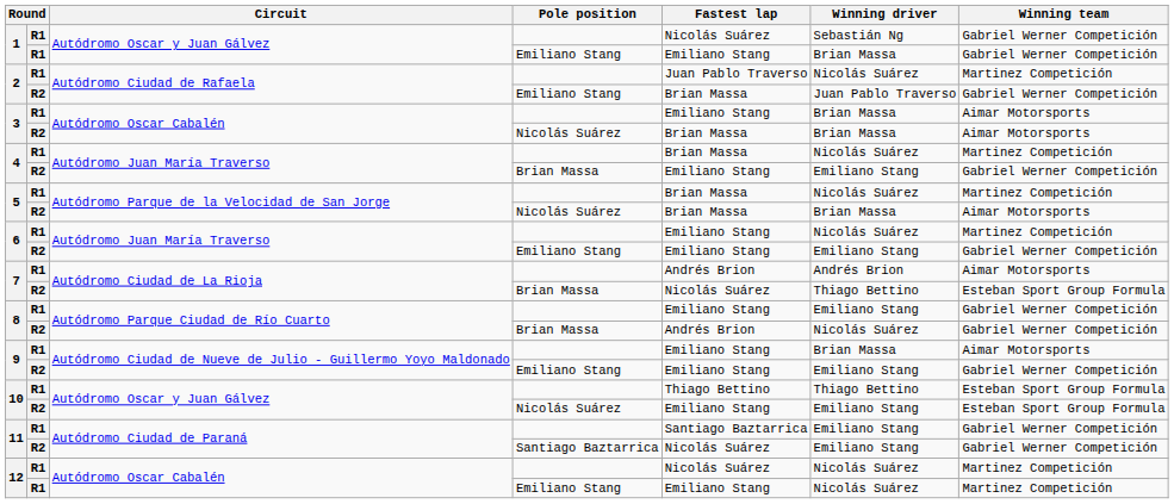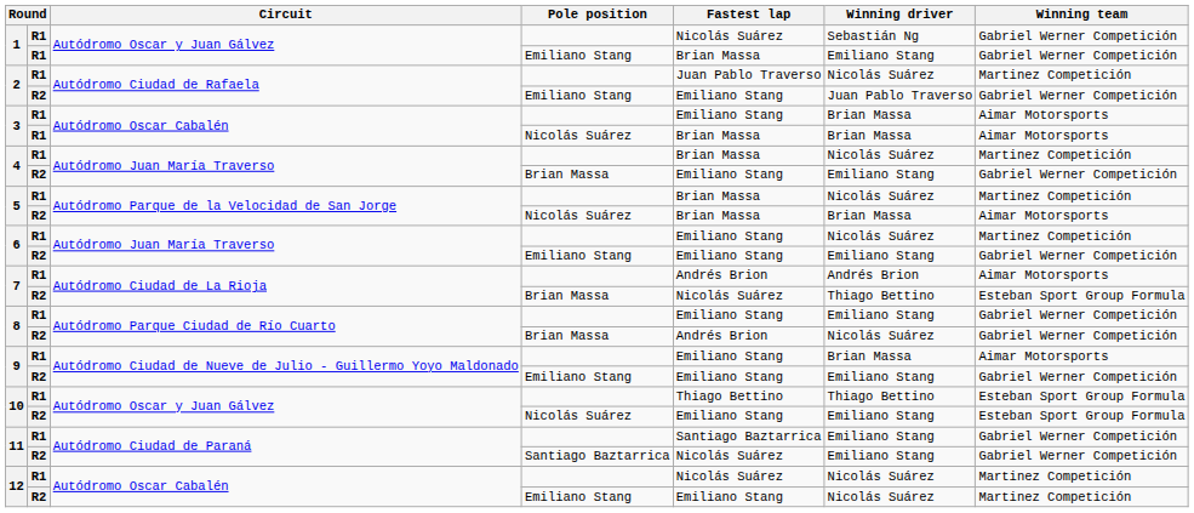 <table class="wikitable" style="font-size:85%">
 <tr>
 <th colspan="2">Round</th>
 <th>Circuit</th>
 <th>Pole position</th>
 <th>Fastest lap</th>
 <th>Winning driver</th>
 <th>Winning team</th>
 </tr>
 <tr>
 <th rowspan="2">1</th>
 <th>R1</th>
 <td rowspan="2"> <a href='#'>Autódromo Oscar y Juan Gálvez</a></td>
 <td nowrap=""></td>
 <td> Nicolás Suárez</td>
 <td> Sebastián Ng</td>
 <td>Gabriel Werner Competición</td>
 </tr>
 <tr>
 <th>R1</th>
 <td> Emiliano Stang</td>
+<td> Brian Massa</td>
 <td> Emiliano Stang</td>
-<td> Brian Massa</td>
 <td>Gabriel Werner Competición</td>
 </tr>
 <tr>
 <th rowspan="2">2</th>
 <th>R1</th>
 <td rowspan="2"> <a href='#'>Autódromo Ciudad de Rafaela</a></td>
 <td></td>
 <td nowrap> Juan Pablo Traverso</td>
 <td> Nicolás Suárez</td>
 <td>Martinez Competición</td>
 </tr>
 <tr>
 <th>R2</th>
 <td> Emiliano Stang</td>
-<td> Brian Massa</td>
+<td> Emiliano Stang</td>
 <td nowrap> Juan Pablo Traverso</td>
 <td nowrap>Gabriel Werner Competición</td>
 </tr>
 <tr>
 <th rowspan="2">3</th>
 <th>R1</th>
 <td rowspan="2"> <a href='#'>Autódromo Oscar Cabalén</a></td>
 <td></td>
 <td> Emiliano Stang</td>
 <td> Brian Massa</td>
 <td>Aimar Motorsports</td>
 </tr>
 <tr>
-<th>R2</th>
+<th>R1</th>
 <td> Nicolás Suárez</td>
 <td> Brian Massa</td>
 <td> Brian Massa</td>
 <td>Aimar Motorsports</td>
 </tr>
 <tr>
 <th rowspan="2">4</th>
 <th>R1</th>
 <td rowspan="2"> <a href='#'>Autódromo Juan María Traverso</a></td>
 <td></td>
 <td> Brian Massa</td>
 <td> Nicolás Suárez</td>
 <td>Martinez Competición</td>
 </tr>
 <tr>
 <th>R2</th>
 <td> Brian Massa</td>
 <td> Emiliano Stang</td>
 <td> Emiliano Stang</td>
 <td>Gabriel Werner Competición</td>
 </tr>
 <tr>
 <th rowspan="2">5</th>
 <th>R1</th>
 <td rowspan="2" nowrap> <a href='#'>Autódromo Parque de la Velocidad de San Jorge</a></td>
 <td></td>
 <td> Brian Massa</td>
 <td> Nicolás Suárez</td>
 <td>Martinez Competición</td>
 </tr>
 <tr>
 <th>R2</th>
 <td> Nicolás Suárez</td>
 <td> Brian Massa</td>
 <td> Brian Massa</td>
 <td>Aimar Motorsports</td>
 </tr>
 <tr>
 <th rowspan="2">6</th>
 <th>R1</th>
 <td rowspan="2"> <a href='#'>Autódromo Juan María Traverso</a></td>
 <td></td>
 <td> Emiliano Stang</td>
 <td> Nicolás Suárez</td>
 <td>Martinez Competición</td>
 </tr>
 <tr>
 <th>R2</th>
 <td> Emiliano Stang</td>
 <td> Emiliano Stang</td>
 <td> Emiliano Stang</td>
 <td>Gabriel Werner Competición</td>
 </tr>
 <tr>
 <th rowspan="2">7</th>
 <th>R1</th>
 <td rowspan="2"> <a href='#'>Autódromo Ciudad de La Rioja</a></td>
 <td></td>
 <td> Andrés Brion</td>
 <td> Andrés Brion</td>
 <td>Aimar Motorsports</td>
 </tr>
 <tr>
 <th>R2</th>
 <td> Brian Massa</td>
 <td> Nicolás Suárez</td>
 <td> Thiago Bettino</td>
 <td>Esteban Sport Group Formula</td>
 </tr>
 <tr>
 <th rowspan="2">8</th>
 <th>R1</th>
 <td rowspan="2"> <a href='#'>Autódromo Parque Ciudad de Río Cuarto</a></td>
 <td></td>
 <td> Emiliano Stang</td>
 <td> Emiliano Stang</td>
 <td>Gabriel Werner Competición</td>
 </tr>
 <tr>
 <th>R2</th>
 <td> Brian Massa</td>
 <td> Andrés Brion</td>
 <td> Nicolás Suárez</td>
 <td>Gabriel Werner Competición</td>
 </tr>
 <tr>
 <th rowspan="2">9</th>
 <th>R1</th>
 <td rowspan="2" nowrap> <a href='#'>Autódromo Ciudad de Nueve de Julio - Guillermo Yoyo Maldonado</a></td>
 <td></td>
 <td> Emiliano Stang</td>
 <td> Brian Massa</td>
 <td>Aimar Motorsports</td>
 </tr>
 <tr>
 <th>R2</th>
 <td> Emiliano Stang</td>
 <td> Emiliano Stang</td>
 <td> Emiliano Stang</td>
 <td>Gabriel Werner Competición</td>
 </tr>
 <tr>
 <th rowspan="2">10</th>
 <th>R1</th>
 <td rowspan="2"> <a href='#'>Autódromo Oscar y Juan Gálvez</a></td>
 <td></td>
 <td> Thiago Bettino</td>
 <td> Thiago Bettino</td>
 <td nowrap>Esteban Sport Group Formula</td>
 </tr>
 <tr>
 <th>R2</th>
 <td> Nicolás Suárez</td>
 <td> Emiliano Stang</td>
 <td> Emiliano Stang</td>
 <td>Esteban Sport Group Formula</td>
 </tr>
 <tr>
 <th rowspan="2">11</th>
 <th>R1</th>
 <td rowspan="2"> <a href='#'>Autódromo Ciudad de Paraná</a></td>
 <td></td>
 <td nowrap> Santiago Baztarrica</td>
 <td> Emiliano Stang</td>
 <td>Gabriel Werner Competición</td>
 </tr>
 <tr>
 <th>R2</th>
 <td nowrap> Santiago Baztarrica</td>
 <td> Nicolás Suárez</td>
 <td> Emiliano Stang</td>
 <td>Gabriel Werner Competición</td>
 </tr>
 <tr>
 <th rowspan="2">12</th>
 <th>R1</th>
 <td rowspan="2"> <a href='#'>Autódromo Oscar Cabalén</a></td>
 <td></td>
 <td> Nicolás Suárez</td>
 <td> Nicolás Suárez</td>
 <td>Martinez Competición</td>
 </tr>
 <tr>
-<th>R1</th>
+<th>R2</th>
 <td> Emiliano Stang</td>
 <td> Emiliano Stang</td>
 <td> Nicolás Suárez</td>
 <td>Martinez Competición</td>
 </tr>
 </table>
